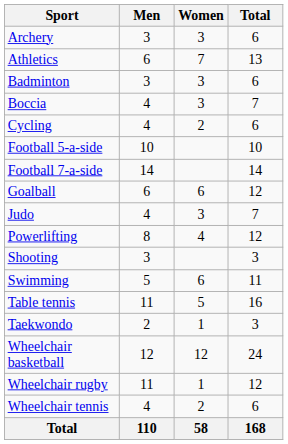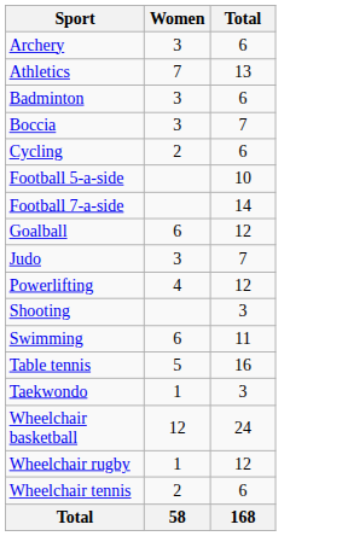 <table class="wikitable sortable" style="text-align:center">
 <tr>
 <th width=125>Sport</th>
-<th width=55>Men</th>
 <th width=55>Women</th>
 <th width=55>Total</th>
 </tr>
 <tr>
 <td align=left><a href='#'>Archery</a></td>
 <td>3</td>
-<td>3</td>
 <td>6</td>
 </tr>
 <tr>
 <td align=left><a href='#'>Athletics</a></td>
-<td>6</td>
 <td>7</td>
 <td>13</td>
 </tr>
 <tr>
 <td align=left><a href='#'>Badminton</a></td>
 <td>3</td>
-<td>3</td>
 <td>6</td>
 </tr>
 <tr>
 <td align=left><a href='#'>Boccia</a></td>
-<td>4</td>
 <td>3</td>
 <td>7</td>
 </tr>
 <tr>
 <td align="left"><a href='#'>Cycling</a></td>
-<td>4</td>
 <td>2</td>
 <td>6</td>
 </tr>
 <tr>
 <td align="left"><a href='#'>Football 5-a-side</a></td>
-<td>10</td>
 <td></td>
 <td>10</td>
 </tr>
 <tr>
 <td align="left"><a href='#'>Football 7-a-side</a></td>
-<td>14</td>
 <td></td>
 <td>14</td>
 </tr>
 <tr>
 <td align=left><a href='#'>Goalball</a></td>
 <td>6</td>
-<td>6</td>
 <td>12</td>
 </tr>
 <tr>
 <td align=left><a href='#'>Judo</a></td>
-<td>4</td>
 <td>3</td>
 <td>7</td>
 </tr>
 <tr>
 <td align=left><a href='#'>Powerlifting</a></td>
-<td>8</td>
 <td>4</td>
 <td>12</td>
 </tr>
 <tr>
 <td align=left><a href='#'>Shooting</a></td>
-<td>3</td>
 <td></td>
 <td>3</td>
 </tr>
 <tr>
 <td align=left><a href='#'>Swimming</a></td>
-<td>5</td>
 <td>6</td>
 <td>11</td>
 </tr>
 <tr>
 <td align=left><a href='#'>Table tennis</a></td>
-<td>11</td>
 <td>5</td>
 <td>16</td>
 </tr>
 <tr>
 <td align=left><a href='#'>Taekwondo</a></td>
-<td>2</td>
 <td>1</td>
 <td>3</td>
 </tr>
 <tr>
 <td align=left><a href='#'>Wheelchair basketball</a></td>
 <td>12</td>
-<td>12</td>
 <td>24</td>
 </tr>
 <tr>
 <td align=left><a href='#'>Wheelchair rugby</a></td>
-<td>11</td>
 <td>1</td>
 <td>12</td>
 </tr>
 <tr>
 <td align=left><a href='#'>Wheelchair tennis</a></td>
-<td>4</td>
 <td>2</td>
 <td>6</td>
 </tr>
 <tr>
 <th>Total</th>
-<th>110</th>
 <th>58</th>
 <th>168</th>
 </tr>
 </table>
